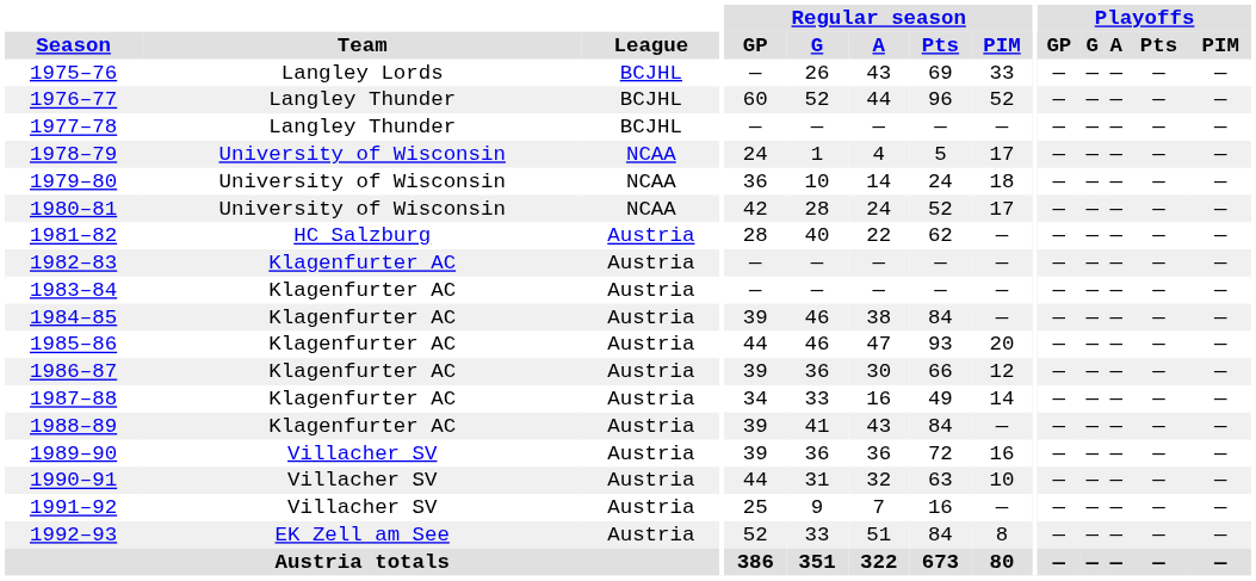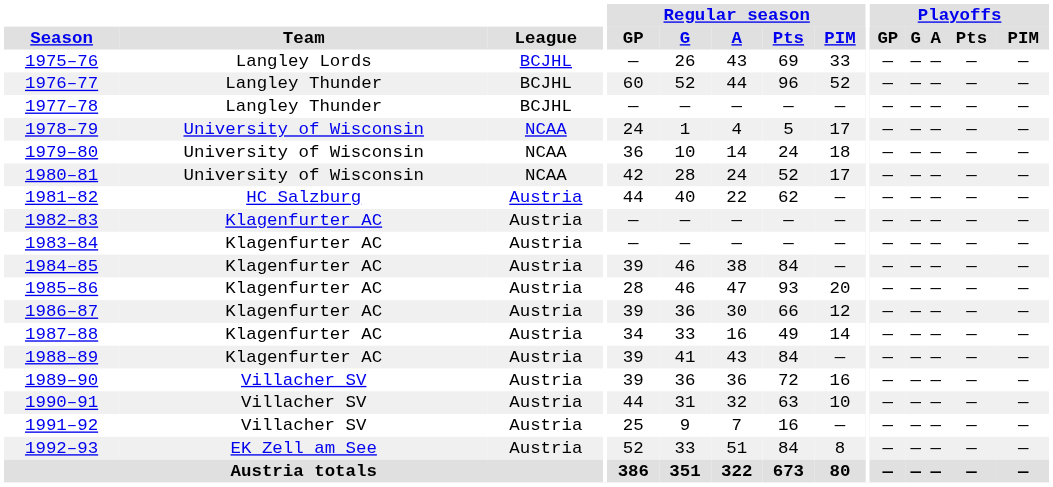 <table border="0" cellpadding="1" cellspacing="0" style="text-align:center; width:60em">
 <tr bgcolor="#e0e0e0">
 <th colspan="3" bgcolor="#ffffff"></th>
 <th rowspan="99" bgcolor="#ffffff"></th>
 <th colspan="5"><a href='#'>Regular season</a></th>
 <th rowspan="99" bgcolor="#ffffff"></th>
 <th colspan="5"><a href='#'>Playoffs</a></th>
 </tr>
 <tr bgcolor="#e0e0e0">
 <th><a href='#'>Season</a></th>
 <th>Team</th>
 <th>League</th>
 <th>GP</th>
 <th><a href='#'>G</a></th>
 <th><a href='#'>A</a></th>
 <th><a href='#'>Pts</a></th>
 <th><a href='#'>PIM</a></th>
 <th>GP</th>
 <th>G</th>
 <th>A</th>
 <th>Pts</th>
 <th>PIM</th>
 </tr>
 <tr>
 <td><a href='#'>1975–76</a></td>
 <td>Langley Lords</td>
 <td><a href='#'>BCJHL</a></td>
 <td>—</td>
 <td>26</td>
 <td>43</td>
 <td>69</td>
 <td>33</td>
 <td>—</td>
 <td>—</td>
 <td>—</td>
 <td>—</td>
 <td>—</td>
 </tr>
 <tr bgcolor="#f0f0f0">
 <td><a href='#'>1976–77</a></td>
 <td>Langley Thunder</td>
 <td>BCJHL</td>
 <td>60</td>
 <td>52</td>
 <td>44</td>
 <td>96</td>
 <td>52</td>
 <td>—</td>
 <td>—</td>
 <td>—</td>
 <td>—</td>
 <td>—</td>
 </tr>
 <tr>
 <td><a href='#'>1977–78</a></td>
 <td>Langley Thunder</td>
 <td>BCJHL</td>
 <td>—</td>
 <td>—</td>
 <td>—</td>
 <td>—</td>
 <td>—</td>
 <td>—</td>
 <td>—</td>
 <td>—</td>
 <td>—</td>
 <td>—</td>
 </tr>
 <tr bgcolor="#f0f0f0">
 <td><a href='#'>1978–79</a></td>
 <td><a href='#'>University of Wisconsin</a></td>
 <td><a href='#'>NCAA</a></td>
 <td>24</td>
 <td>1</td>
 <td>4</td>
 <td>5</td>
 <td>17</td>
 <td>—</td>
 <td>—</td>
 <td>—</td>
 <td>—</td>
 <td>—</td>
 </tr>
 <tr>
 <td><a href='#'>1979–80</a></td>
 <td>University of Wisconsin</td>
 <td>NCAA</td>
 <td>36</td>
 <td>10</td>
 <td>14</td>
 <td>24</td>
 <td>18</td>
 <td>—</td>
 <td>—</td>
 <td>—</td>
 <td>—</td>
 <td>—</td>
 </tr>
 <tr bgcolor="#f0f0f0">
 <td><a href='#'>1980–81</a></td>
 <td>University of Wisconsin</td>
 <td>NCAA</td>
 <td>42</td>
 <td>28</td>
 <td>24</td>
 <td>52</td>
 <td>17</td>
 <td>—</td>
 <td>—</td>
 <td>—</td>
 <td>—</td>
 <td>—</td>
 </tr>
 <tr>
 <td><a href='#'>1981–82</a></td>
 <td><a href='#'>HC Salzburg</a></td>
 <td><a href='#'>Austria</a></td>
-<td>28</td>
+<td>44</td>
 <td>40</td>
 <td>22</td>
 <td>62</td>
 <td>—</td>
 <td>—</td>
 <td>—</td>
 <td>—</td>
 <td>—</td>
 <td>—</td>
 </tr>
 <tr bgcolor="#f0f0f0">
 <td><a href='#'>1982–83</a></td>
 <td><a href='#'>Klagenfurter AC</a></td>
 <td>Austria</td>
 <td>—</td>
 <td>—</td>
 <td>—</td>
 <td>—</td>
 <td>—</td>
 <td>—</td>
 <td>—</td>
 <td>—</td>
 <td>—</td>
 <td>—</td>
 </tr>
 <tr>
 <td><a href='#'>1983–84</a></td>
 <td>Klagenfurter AC</td>
 <td>Austria</td>
 <td>—</td>
 <td>—</td>
 <td>—</td>
 <td>—</td>
 <td>—</td>
 <td>—</td>
 <td>—</td>
 <td>—</td>
 <td>—</td>
 <td>—</td>
 </tr>
 <tr bgcolor="#f0f0f0">
 <td><a href='#'>1984–85</a></td>
 <td>Klagenfurter AC</td>
 <td>Austria</td>
 <td>39</td>
 <td>46</td>
 <td>38</td>
 <td>84</td>
 <td>—</td>
 <td>—</td>
 <td>—</td>
 <td>—</td>
 <td>—</td>
 <td>—</td>
 </tr>
 <tr>
 <td><a href='#'>1985–86</a></td>
 <td>Klagenfurter AC</td>
 <td>Austria</td>
-<td>44</td>
+<td>28</td>
 <td>46</td>
 <td>47</td>
 <td>93</td>
 <td>20</td>
 <td>—</td>
 <td>—</td>
 <td>—</td>
 <td>—</td>
 <td>—</td>
 </tr>
 <tr bgcolor="#f0f0f0">
 <td><a href='#'>1986–87</a></td>
 <td>Klagenfurter AC</td>
 <td>Austria</td>
 <td>39</td>
 <td>36</td>
 <td>30</td>
 <td>66</td>
 <td>12</td>
 <td>—</td>
 <td>—</td>
 <td>—</td>
 <td>—</td>
 <td>—</td>
 </tr>
 <tr>
 <td><a href='#'>1987–88</a></td>
 <td>Klagenfurter AC</td>
 <td>Austria</td>
 <td>34</td>
 <td>33</td>
 <td>16</td>
 <td>49</td>
 <td>14</td>
 <td>—</td>
 <td>—</td>
 <td>—</td>
 <td>—</td>
 <td>—</td>
 </tr>
 <tr bgcolor="#f0f0f0">
 <td><a href='#'>1988–89</a></td>
 <td>Klagenfurter AC</td>
 <td>Austria</td>
 <td>39</td>
 <td>41</td>
 <td>43</td>
 <td>84</td>
 <td>—</td>
 <td>—</td>
 <td>—</td>
 <td>—</td>
 <td>—</td>
 <td>—</td>
 </tr>
 <tr>
 <td><a href='#'>1989–90</a></td>
 <td><a href='#'>Villacher SV</a></td>
 <td>Austria</td>
 <td>39</td>
 <td>36</td>
 <td>36</td>
 <td>72</td>
 <td>16</td>
 <td>—</td>
 <td>—</td>
 <td>—</td>
 <td>—</td>
 <td>—</td>
 </tr>
 <tr bgcolor="#f0f0f0">
 <td><a href='#'>1990–91</a></td>
 <td>Villacher SV</td>
 <td>Austria</td>
 <td>44</td>
 <td>31</td>
 <td>32</td>
 <td>63</td>
 <td>10</td>
 <td>—</td>
 <td>—</td>
 <td>—</td>
 <td>—</td>
 <td>—</td>
 </tr>
 <tr>
 <td><a href='#'>1991–92</a></td>
 <td>Villacher SV</td>
 <td>Austria</td>
 <td>25</td>
 <td>9</td>
 <td>7</td>
 <td>16</td>
 <td>—</td>
 <td>—</td>
 <td>—</td>
 <td>—</td>
 <td>—</td>
 <td>—</td>
 </tr>
 <tr bgcolor="#f0f0f0">
 <td><a href='#'>1992–93</a></td>
 <td><a href='#'>EK Zell am See</a></td>
 <td>Austria</td>
 <td>52</td>
 <td>33</td>
 <td>51</td>
 <td>84</td>
 <td>8</td>
 <td>—</td>
 <td>—</td>
 <td>—</td>
 <td>—</td>
 <td>—</td>
 </tr>
 <tr>
 </tr>
 <tr ALIGN="center" bgcolor="#e0e0e0">
 <th colspan="3">Austria totals</th>
 <th ALIGN="center">386</th>
 <th ALIGN="center">351</th>
 <th ALIGN="center">322</th>
 <th ALIGN="center">673</th>
 <th ALIGN="center">80</th>
 <th ALIGN="center">—</th>
 <th ALIGN="center">—</th>
 <th ALIGN="center">—</th>
 <th ALIGN="center">—</th>
 <th ALIGN="center">—</th>
 </tr>
 </table>
